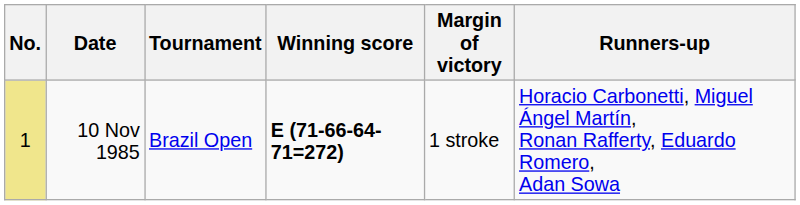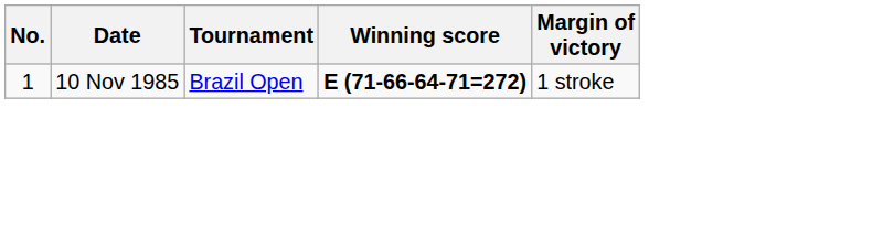 <table class="wikitable" style="font-size:95%;">
 <tr>
 <th>No.</th>
 <th>Date</th>
 <th>Tournament</th>
 <th>Winning score</th>
 <th>Margin of<br>victory</th>
-<th>Runners-up</th>
 </tr>
 <tr>
-<td align=center style="background: khaki;">1</td>
+<td align=center>1</td>
 <td align=right>10 Nov 1985</td>
 <td><a href='#'>Brazil Open</a></td>
 <td><strong>E (71-66-64-71=272)</strong></td>
 <td>1 stroke</td>
-<td> <a href='#'>Horacio Carbonetti</a>,  <a href='#'>Miguel Ángel Martín</a>,<br> <a href='#'>Ronan Rafferty</a>,  <a href='#'>Eduardo Romero</a>,<br> <a href='#'>Adan Sowa</a></td>
 </tr>
 </table>
